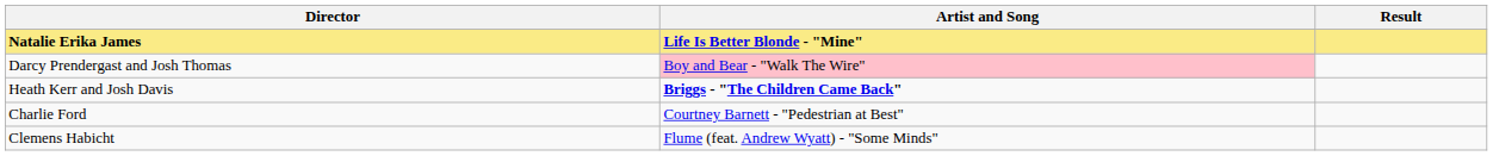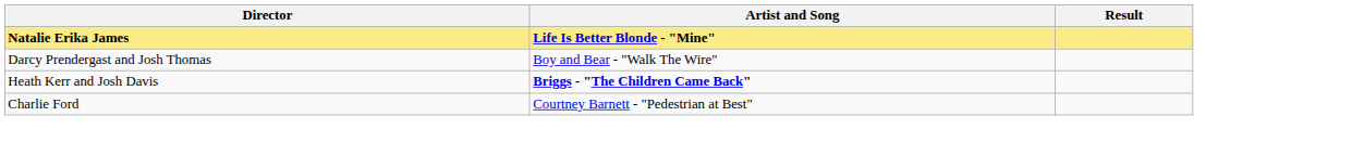 <table class="sortable wikitable">
 <tr>
 <th width="19%">Director</th>
 <th width="19%">Artist and Song</th>
 <th width="5%">Result</th>
 </tr>
 <tr style="background:#FAEB86">
 <td><strong>Natalie Erika James</strong></td>
 <td><strong><a href='#'>Life Is Better Blonde</a> - "Mine"</strong></td>
 <td></td>
 </tr>
 <tr>
 <td>Darcy Prendergast and Josh Thomas</td>
-<td style="background: pink;"><a href='#'>Boy and Bear</a> - "Walk The Wire"</td>
+<td><a href='#'>Boy and Bear</a> - "Walk The Wire"</td>
 <td></td>
 </tr>
 <tr>
 <td>Heath Kerr and Josh Davis</td>
 <td><strong><a href='#'>Briggs</a> - "<a href='#'>The Children Came Back</a>"</strong></td>
 <td></td>
 </tr>
 <tr>
 <td>Charlie Ford</td>
 <td><a href='#'>Courtney Barnett</a> - "Pedestrian at Best"</td>
 <td></td>
 </tr>
-<tr>
-<td>Clemens Habicht</td>
-<td><a href='#'>Flume</a> (feat. <a href='#'>Andrew Wyatt</a>) - "Some Minds"</td>
-<td></td>
-</tr>
 </table>
